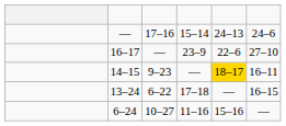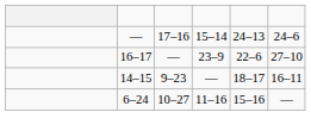 <table class="wikitable" style="text-align:center; font-size:90%;">
 <tr>
 <th width=120> </th>
 <td><strong></strong></td>
 <td><strong></strong></td>
 <td><strong></strong></td>
 <td><strong></strong></td>
 <td><strong></strong></td>
 </tr>
 <tr>
 <td style="text-align:right;"></td>
 <td>—</td>
 <td>17–16</td>
 <td>15–14</td>
 <td>24–13</td>
 <td>24–6</td>
 </tr>
 <tr>
 <td style="text-align:right;"></td>
 <td>16–17</td>
 <td>—</td>
 <td>23–9</td>
 <td>22–6</td>
 <td>27–10</td>
 </tr>
 <tr>
 <td style="text-align:right;"></td>
 <td>14–15</td>
 <td>9–23</td>
 <td>—</td>
-<td style="background: gold;">18–17</td>
+<td>18–17</td>
 <td>16–11</td>
-</tr>
-<tr>
-<td style="text-align:right;"></td>
-<td>13–24</td>
-<td>6–22</td>
-<td>17–18</td>
-<td>—</td>
-<td>16–15</td>
 </tr>
 <tr>
 <td style="text-align:right;"></td>
 <td>6–24</td>
 <td>10–27</td>
 <td>11–16</td>
 <td>15–16</td>
 <td>—</td>
 </tr>
 </table>
